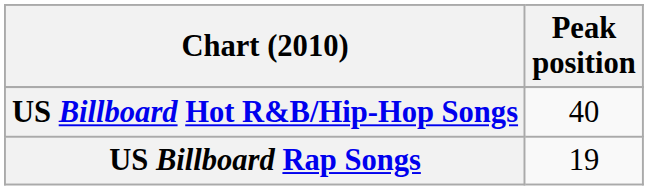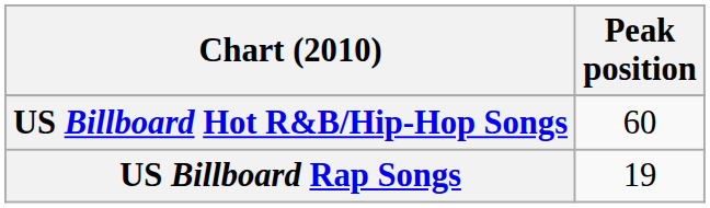 <table class="wikitable plainrowheaders" style="text-align:center;">
 <tr>
 <th scope="col">Chart (2010)</th>
 <th scope="col">Peak<br>position</th>
 </tr>
 <tr>
 </tr>
 <tr>
 <th scope="row">US <em><a href='#'>Billboard</a></em> <a href='#'>Hot R&B/Hip-Hop Songs</a></th>
-<td>40</td>
+<td>60</td>
 </tr>
 <tr>
 <th scope="row">US <em>Billboard</em> <a href='#'>Rap Songs</a></th>
 <td>19</td>
 </tr>
 </table>
